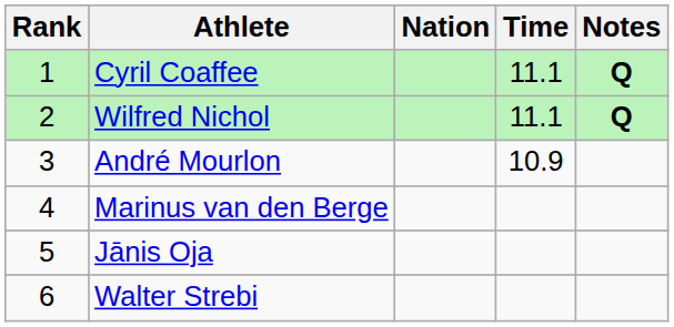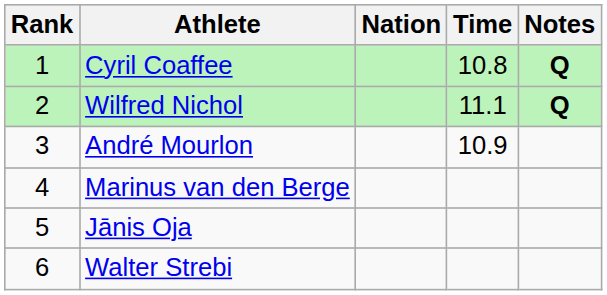 <table class="wikitable sortable" style="text-align:center">
 <tr>
 <th>Rank</th>
 <th>Athlete</th>
 <th>Nation</th>
 <th>Time</th>
 <th>Notes</th>
 </tr>
 <tr bgcolor=bbf3bb>
 <td>1</td>
 <td align="left"><a href='#'>Cyril Coaffee</a></td>
 <td align="left"></td>
-<td>11.1</td>
+<td>10.8</td>
 <td><strong>Q</strong></td>
 </tr>
 <tr bgcolor=bbf3bb>
 <td>2</td>
 <td align="left"><a href='#'>Wilfred Nichol</a></td>
 <td align="left"></td>
 <td>11.1</td>
 <td><strong>Q</strong></td>
 </tr>
 <tr>
 <td>3</td>
 <td align="left"><a href='#'>André Mourlon</a></td>
 <td align="left"></td>
 <td>10.9</td>
 <td></td>
 </tr>
 <tr>
 <td>4</td>
 <td align="left"><a href='#'>Marinus van den Berge</a></td>
 <td align="left"></td>
 <td></td>
 <td></td>
 </tr>
 <tr>
 <td>5</td>
 <td align="left"><a href='#'>Jānis Oja</a></td>
 <td align="left"></td>
 <td></td>
 <td></td>
 </tr>
 <tr>
 <td>6</td>
 <td align="left"><a href='#'>Walter Strebi</a></td>
 <td align="left"></td>
 <td></td>
 <td></td>
 </tr>
 </table>
